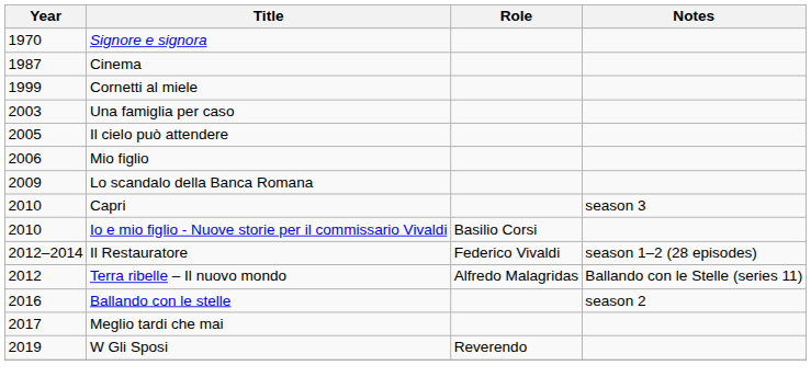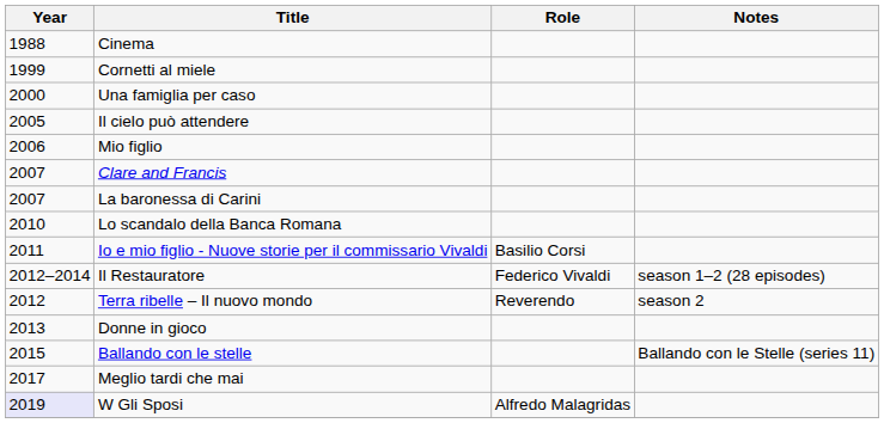 <table class="wikitable sortable">
 <tr>
 <th>Year</th>
 <th>Title</th>
 <th>Role</th>
 <th class="unsortable">Notes</th>
 </tr>
 <tr>
-<td>1970</td>
-<td><em><a href='#'>Signore e signora</a></em></td>
-<td></td>
-<td></td>
-</tr>
-<tr>
-<td>1987</td>
+<td>1988</td>
 <td>Cinema</td>
 <td></td>
 </tr>
 <tr>
 <td>1999</td>
 <td>Cornetti al miele</td>
 <td></td>
 <td></td>
 </tr>
 <tr>
-<td>2003</td>
+<td>2000</td>
 <td>Una famiglia per caso</td>
 <td></td>
 <td></td>
 </tr>
 <tr>
 <td>2005</td>
 <td>Il cielo può attendere</td>
 <td></td>
 <td></td>
 </tr>
 <tr>
 <td>2006</td>
 <td>Mio figlio</td>
 <td></td>
 <td></td>
 </tr>
 <tr>
-<td>2009</td>
+<td>2007</td>
+<td><em><a href='#'>Clare and Francis</a></em></td>
+<td></td>
+<td></td>
+</tr>
+<tr>
+<td>2007</td>
+<td>La baronessa di Carini</td>
+<td></td>
+<td></td>
+</tr>
+<tr>
+<td>2010</td>
 <td>Lo scandalo della Banca Romana</td>
 <td></td>
 <td></td>
 </tr>
 <tr>
-<td>2010</td>
-<td>Capri</td>
-<td></td>
-<td>season 3</td>
-</tr>
-<tr>
-<td>2010</td>
+<td>2011</td>
 <td><a href='#'>Io e mio figlio - Nuove storie per il commissario Vivaldi</a></td>
 <td>Basilio Corsi</td>
 <td></td>
 </tr>
 <tr>
 <td>2012–2014</td>
 <td>Il Restauratore</td>
 <td>Federico Vivaldi</td>
 <td>season 1–2 (28 episodes)</td>
 </tr>
 <tr>
 <td>2012</td>
 <td><a href='#'>Terra ribelle</a> – Il nuovo mondo</td>
-<td>Alfredo Malagridas</td>
-<td>Ballando con le Stelle (series 11)</td>
+<td>Reverendo</td>
+<td>season 2</td>
 </tr>
 <tr>
-<td>2016</td>
+<td>2013</td>
+<td>Donne in gioco</td>
+<td></td>
+<td></td>
+</tr>
+<tr>
+<td>2015</td>
 <td><a href='#'>Ballando con le stelle</a></td>
 <td></td>
-<td>season 2</td>
+<td>Ballando con le Stelle (series 11)</td>
 </tr>
 <tr>
 <td>2017</td>
 <td>Meglio tardi che mai</td>
 <td></td>
 <td></td>
 </tr>
 <tr>
-<td>2019</td>
+<td style="background: lavender;">2019</td>
 <td>W Gli Sposi</td>
-<td>Reverendo</td>
+<td>Alfredo Malagridas</td>
 <td></td>
 </tr>
 <tr>
 </tr>
 </table>
